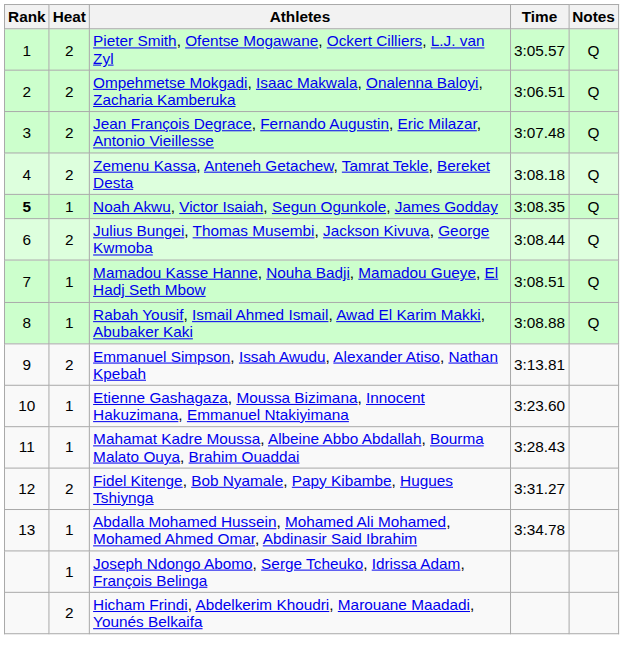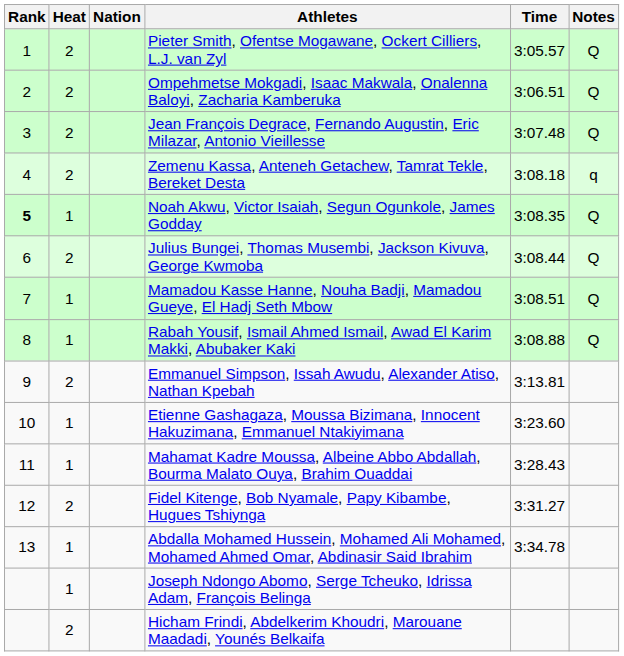 <table class="wikitable sortable" style="text-align:center;font-size:95%">
 <tr>
 <th>Rank</th>
 <th>Heat</th>
+<th>Nation</th>
 <th>Athletes</th>
 <th>Time</th>
 <th>Notes</th>
 </tr>
 <tr bgcolor=ccffcc>
 <td>1</td>
 <td>2</td>
+<td align=left></td>
 <td align=left><a href='#'>Pieter Smith</a>, <a href='#'>Ofentse Mogawane</a>, <a href='#'>Ockert Cilliers</a>, <a href='#'>L.J. van Zyl</a></td>
 <td>3:05.57</td>
 <td>Q</td>
 </tr>
 <tr bgcolor=ccffcc>
 <td>2</td>
 <td>2</td>
+<td align=left></td>
 <td align=left><a href='#'>Ompehmetse Mokgadi</a>, <a href='#'>Isaac Makwala</a>, <a href='#'>Onalenna Baloyi</a>, <a href='#'>Zacharia Kamberuka</a></td>
 <td>3:06.51</td>
 <td>Q</td>
 </tr>
 <tr bgcolor=ccffcc>
 <td>3</td>
 <td>2</td>
+<td align=left></td>
 <td align=left><a href='#'>Jean François Degrace</a>, <a href='#'>Fernando Augustin</a>, <a href='#'>Eric Milazar</a>, <a href='#'>Antonio Vieillesse</a></td>
 <td>3:07.48</td>
 <td>Q</td>
 </tr>
 <tr bgcolor=ddffdd>
 <td>4</td>
 <td>2</td>
+<td align=left></td>
 <td align=left><a href='#'>Zemenu Kassa</a>, <a href='#'>Anteneh Getachew</a>, <a href='#'>Tamrat Tekle</a>, <a href='#'>Bereket Desta</a></td>
 <td>3:08.18</td>
-<td>Q</td>
+<td>q</td>
 </tr>
 <tr bgcolor=ccffcc>
 <td><strong>5</strong></td>
 <td>1</td>
+<td align=left></td>
 <td align=left><a href='#'>Noah Akwu</a>, <a href='#'>Victor Isaiah</a>, <a href='#'>Segun Ogunkole</a>, <a href='#'>James Godday</a></td>
 <td>3:08.35</td>
 <td>Q</td>
 </tr>
 <tr bgcolor=ddffdd>
 <td>6</td>
 <td>2</td>
+<td align=left></td>
 <td align=left><a href='#'>Julius Bungei</a>, <a href='#'>Thomas Musembi</a>, <a href='#'>Jackson Kivuva</a>, <a href='#'>George Kwmoba</a></td>
 <td>3:08.44</td>
 <td>Q</td>
 </tr>
 <tr bgcolor=ccffcc>
 <td>7</td>
 <td>1</td>
+<td align=left></td>
 <td align=left><a href='#'>Mamadou Kasse Hanne</a>, <a href='#'>Nouha Badji</a>, <a href='#'>Mamadou Gueye</a>, <a href='#'>El Hadj Seth Mbow</a></td>
 <td>3:08.51</td>
 <td>Q</td>
 </tr>
 <tr bgcolor=ccffcc>
 <td>8</td>
 <td>1</td>
+<td align=left></td>
 <td align=left><a href='#'>Rabah Yousif</a>, <a href='#'>Ismail Ahmed Ismail</a>, <a href='#'>Awad El Karim Makki</a>, <a href='#'>Abubaker Kaki</a></td>
 <td>3:08.88</td>
 <td>Q</td>
 </tr>
 <tr>
 <td>9</td>
 <td>2</td>
+<td align=left></td>
 <td align=left><a href='#'>Emmanuel Simpson</a>, <a href='#'>Issah Awudu</a>, <a href='#'>Alexander Atiso</a>, <a href='#'>Nathan Kpebah</a></td>
 <td>3:13.81</td>
 <td></td>
 </tr>
 <tr>
 <td>10</td>
 <td>1</td>
+<td align=left></td>
 <td align=left><a href='#'>Etienne Gashagaza</a>, <a href='#'>Moussa Bizimana</a>, <a href='#'>Innocent Hakuzimana</a>, <a href='#'>Emmanuel Ntakiyimana</a></td>
 <td>3:23.60</td>
 <td></td>
 </tr>
 <tr>
 <td>11</td>
 <td>1</td>
+<td align=left></td>
 <td align=left><a href='#'>Mahamat Kadre Moussa</a>, <a href='#'>Albeine Abbo Abdallah</a>, <a href='#'>Bourma Malato Ouya</a>, <a href='#'>Brahim Ouaddai</a></td>
 <td>3:28.43</td>
 <td></td>
 </tr>
 <tr>
 <td>12</td>
 <td>2</td>
+<td align=left></td>
 <td align=left><a href='#'>Fidel Kitenge</a>, <a href='#'>Bob Nyamale</a>, <a href='#'>Papy Kibambe</a>, <a href='#'>Hugues Tshiynga</a></td>
 <td>3:31.27</td>
 <td></td>
 </tr>
 <tr>
 <td>13</td>
 <td>1</td>
+<td align=left></td>
 <td align=left><a href='#'>Abdalla Mohamed Hussein</a>, <a href='#'>Mohamed Ali Mohamed</a>, <a href='#'>Mohamed Ahmed Omar</a>, <a href='#'>Abdinasir Said Ibrahim</a></td>
 <td>3:34.78</td>
 <td></td>
 </tr>
 <tr>
 <td></td>
 <td>1</td>
+<td align=left></td>
 <td align=left><a href='#'>Joseph Ndongo Abomo</a>, <a href='#'>Serge Tcheuko</a>, <a href='#'>Idrissa Adam</a>, <a href='#'>François Belinga</a></td>
 <td></td>
 <td></td>
 </tr>
 <tr>
 <td></td>
 <td>2</td>
+<td align=left></td>
 <td align=left><a href='#'>Hicham Frindi</a>, <a href='#'>Abdelkerim Khoudri</a>, <a href='#'>Marouane Maadadi</a>, <a href='#'>Younés Belkaifa</a></td>
 <td></td>
 <td></td>
 </tr>
 </table>
